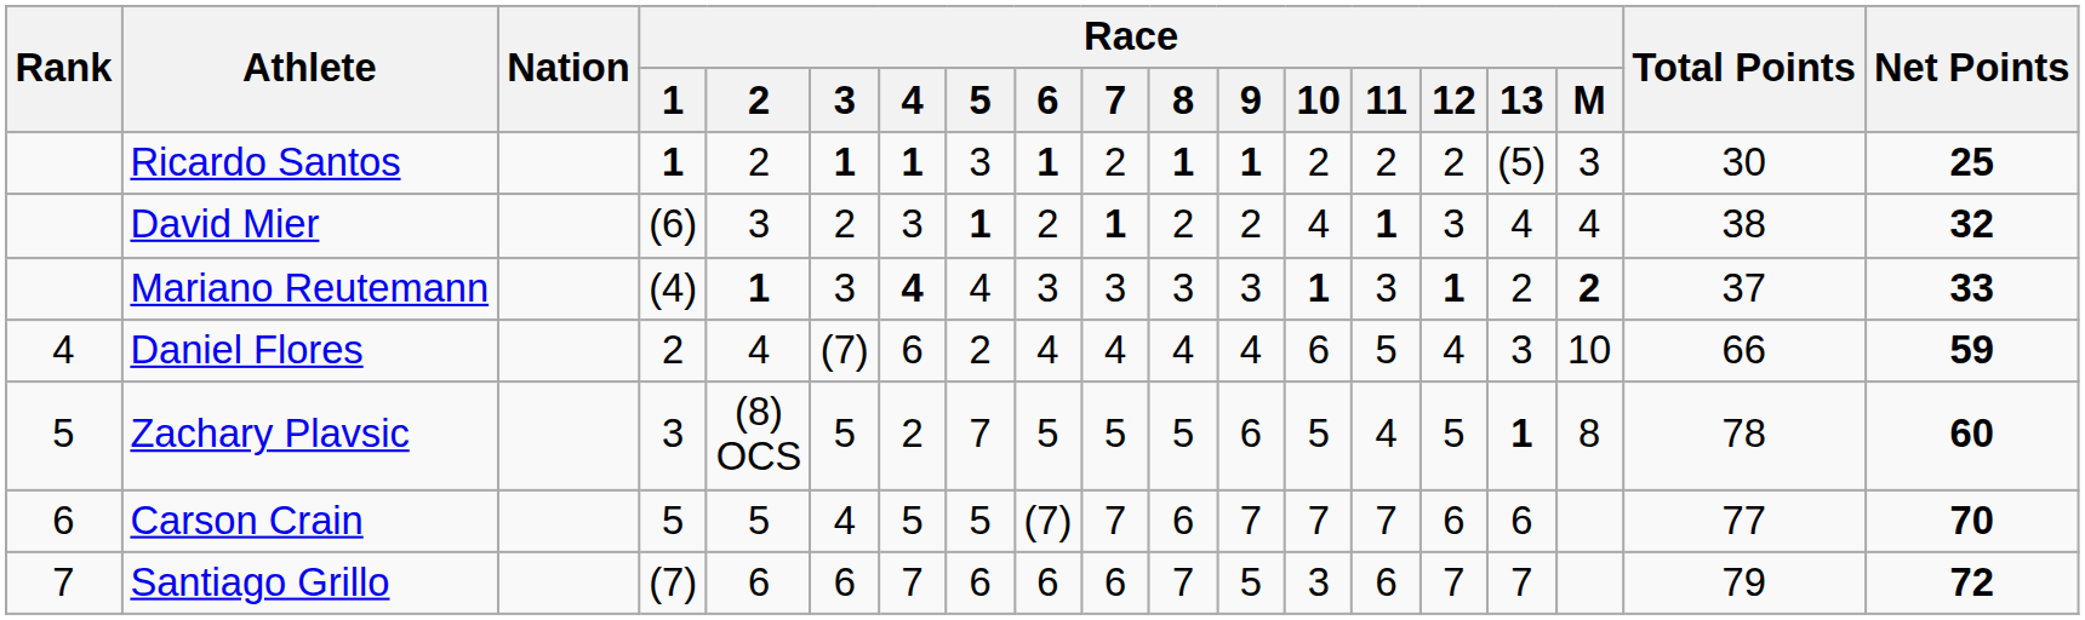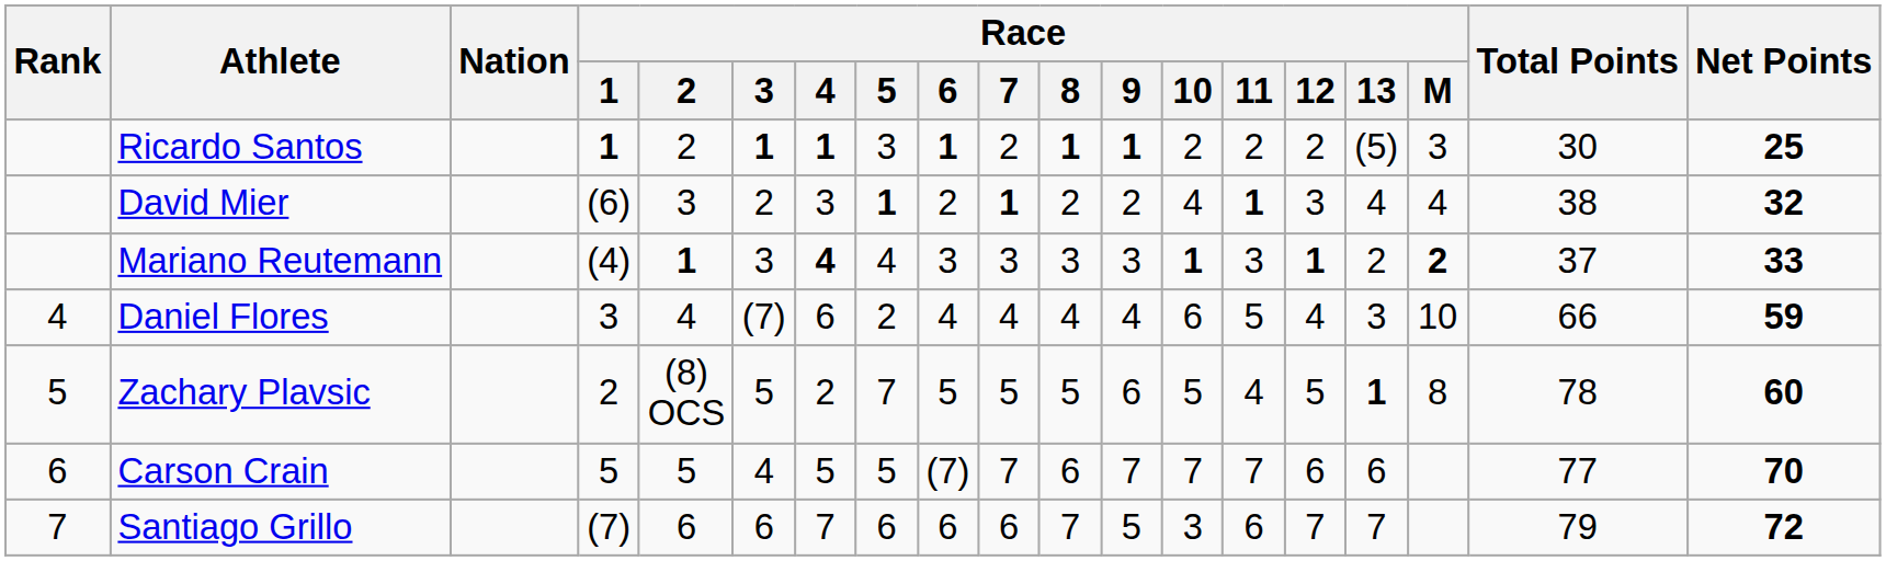 <table class="wikitable" style="text-align:center">
 <tr>
 <th rowspan="2">Rank</th>
 <th rowspan="2">Athlete</th>
 <th rowspan="2">Nation</th>
 <th colspan="14">Race</th>
 <th rowspan="2">Total Points</th>
 <th rowspan="2">Net Points</th>
 </tr>
 <tr>
 <th width=20>1</th>
 <th width=20>2</th>
 <th width=20>3</th>
 <th width=20>4</th>
 <th width=20>5</th>
 <th width=20>6</th>
 <th width=20>7</th>
 <th width=20>8</th>
 <th width=20>9</th>
 <th width=20>10</th>
 <th width=20>11</th>
 <th width=20>12</th>
 <th width=20>13</th>
 <th width=20>M</th>
 </tr>
 <tr>
 <td></td>
 <td align=left><a href='#'>Ricardo Santos</a></td>
 <td align=left></td>
 <td><strong>1</strong></td>
 <td>2</td>
 <td><strong>1</strong></td>
 <td><strong>1</strong></td>
 <td>3</td>
 <td><strong>1</strong></td>
 <td>2</td>
 <td><strong>1</strong></td>
 <td><strong>1</strong></td>
 <td>2</td>
 <td>2</td>
 <td>2</td>
 <td>(5)</td>
 <td>3</td>
 <td>30</td>
 <td><strong>25</strong></td>
 </tr>
 <tr>
 <td></td>
 <td align=left><a href='#'>David Mier</a></td>
 <td align=left></td>
 <td>(6)</td>
 <td>3</td>
 <td>2</td>
 <td>3</td>
 <td><strong>1</strong></td>
 <td>2</td>
 <td><strong>1</strong></td>
 <td>2</td>
 <td>2</td>
 <td>4</td>
 <td><strong>1</strong></td>
 <td>3</td>
 <td>4</td>
 <td>4</td>
 <td>38</td>
 <td><strong>32</strong></td>
 </tr>
 <tr>
 <td></td>
 <td align=left><a href='#'>Mariano Reutemann</a></td>
 <td align=left></td>
 <td>(4)</td>
 <td><strong>1</strong></td>
 <td>3</td>
 <td><strong>4</strong></td>
 <td>4</td>
 <td>3</td>
 <td>3</td>
 <td>3</td>
 <td>3</td>
 <td><strong>1</strong></td>
 <td>3</td>
 <td><strong>1</strong></td>
 <td>2</td>
 <td><strong>2</strong></td>
 <td>37</td>
 <td><strong>33</strong></td>
 </tr>
 <tr>
 <td>4</td>
 <td align=left><a href='#'>Daniel Flores</a></td>
 <td align=left></td>
-<td>2</td>
+<td>3</td>
 <td>4</td>
 <td>(7)</td>
 <td>6</td>
 <td>2</td>
 <td>4</td>
 <td>4</td>
 <td>4</td>
 <td>4</td>
 <td>6</td>
 <td>5</td>
 <td>4</td>
 <td>3</td>
 <td>10</td>
 <td>66</td>
 <td><strong>59</strong></td>
 </tr>
 <tr>
 <td>5</td>
 <td align=left><a href='#'>Zachary Plavsic</a></td>
 <td align=left></td>
-<td>3</td>
+<td>2</td>
 <td>(8)<br>OCS</td>
 <td>5</td>
 <td>2</td>
 <td>7</td>
 <td>5</td>
 <td>5</td>
 <td>5</td>
 <td>6</td>
 <td>5</td>
 <td>4</td>
 <td>5</td>
 <td><strong>1</strong></td>
 <td>8</td>
 <td>78</td>
 <td><strong>60</strong></td>
 </tr>
 <tr>
 <td>6</td>
 <td align=left><a href='#'>Carson Crain</a></td>
 <td align=left></td>
 <td>5</td>
 <td>5</td>
 <td>4</td>
 <td>5</td>
 <td>5</td>
 <td>(7)</td>
 <td>7</td>
 <td>6</td>
 <td>7</td>
 <td>7</td>
 <td>7</td>
 <td>6</td>
 <td>6</td>
 <td></td>
 <td>77</td>
 <td><strong>70</strong></td>
 </tr>
 <tr>
 <td>7</td>
 <td align=left><a href='#'>Santiago Grillo</a></td>
 <td align=left></td>
 <td>(7)</td>
 <td>6</td>
 <td>6</td>
 <td>7</td>
 <td>6</td>
 <td>6</td>
 <td>6</td>
 <td>7</td>
 <td>5</td>
 <td>3</td>
 <td>6</td>
 <td>7</td>
 <td>7</td>
 <td></td>
 <td>79</td>
 <td><strong>72</strong></td>
 </tr>
 </table>
